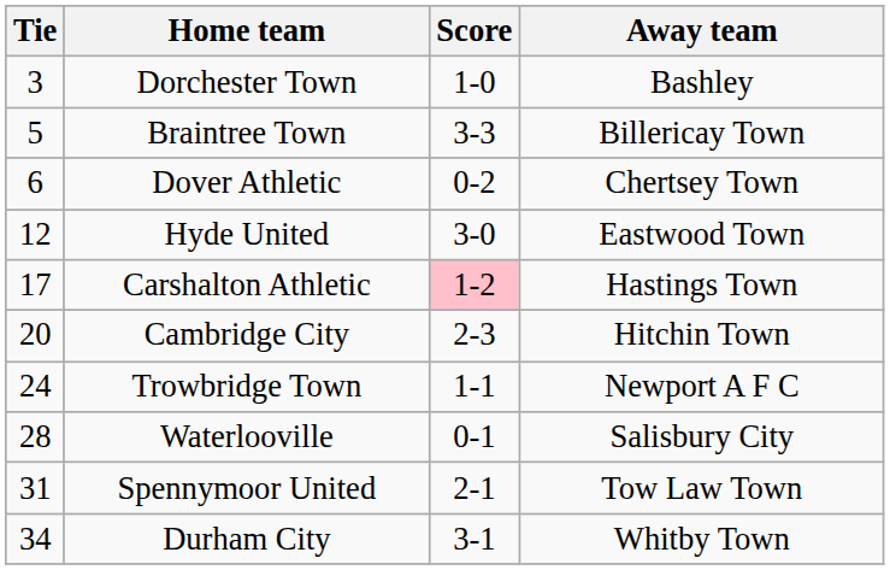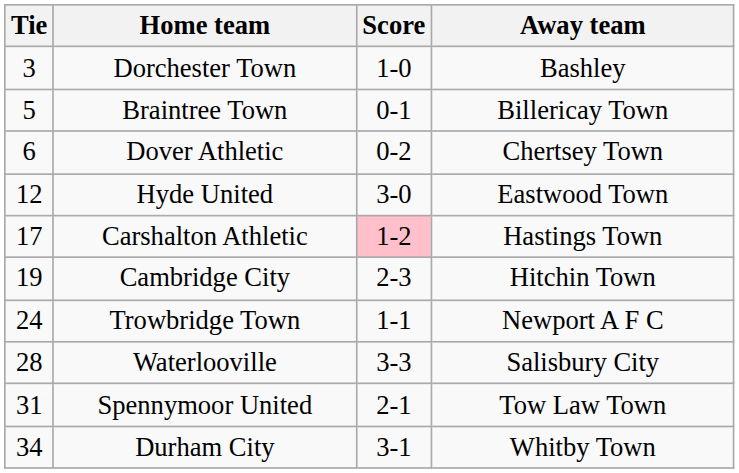 <table class="wikitable" style="text-align:center;">
 <tr>
 <th width=20>Tie</th>
 <th width=175>Home team</th>
 <th width=20>Score</th>
 <th width=175>Away team</th>
 </tr>
 <tr>
 <td>3</td>
 <td>Dorchester Town</td>
 <td>1-0</td>
 <td>Bashley</td>
 </tr>
 <tr>
 <td>5</td>
 <td>Braintree Town</td>
-<td>3-3</td>
+<td>0-1</td>
 <td>Billericay Town</td>
 </tr>
 <tr>
 <td>6</td>
 <td>Dover Athletic</td>
 <td>0-2</td>
 <td>Chertsey Town</td>
 </tr>
 <tr>
 <td>12</td>
 <td>Hyde United</td>
 <td>3-0</td>
 <td>Eastwood Town</td>
 </tr>
 <tr>
 <td>17</td>
 <td>Carshalton Athletic</td>
 <td style="background: pink;">1-2</td>
 <td>Hastings Town</td>
 </tr>
 <tr>
-<td>20</td>
+<td>19</td>
 <td>Cambridge City</td>
 <td>2-3</td>
 <td>Hitchin Town</td>
 </tr>
 <tr>
 <td>24</td>
 <td>Trowbridge Town</td>
 <td>1-1</td>
 <td>Newport A F C</td>
 </tr>
 <tr>
 <td>28</td>
 <td>Waterlooville</td>
-<td>0-1</td>
+<td>3-3</td>
 <td>Salisbury City</td>
 </tr>
 <tr>
 <td>31</td>
 <td>Spennymoor United</td>
 <td>2-1</td>
 <td>Tow Law Town</td>
 </tr>
 <tr>
 <td>34</td>
 <td>Durham City</td>
 <td>3-1</td>
 <td>Whitby Town</td>
 </tr>
 </table>
